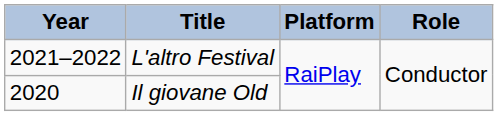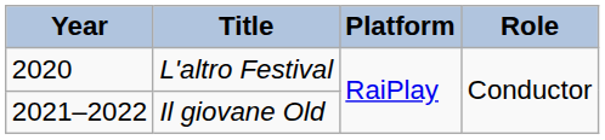 <table class="wikitable">
 <tr>
 <th style="background:#B0C4DE;">Year</th>
 <th style="background:#B0C4DE;">Title</th>
 <th style="background:#B0C4DE;">Platform</th>
 <th style="background:#B0C4DE;">Role</th>
 </tr>
 <tr>
-<td>2021–2022</td>
+<td>2020</td>
 <td><em>L'altro Festival</em></td>
 <td rowspan="2"><a href='#'>RaiPlay</a></td>
 <td rowspan="2">Conductor</td>
 </tr>
 <tr>
-<td>2020</td>
+<td>2021–2022</td>
 <td><em>Il giovane Old</em></td>
 </tr>
 </table>
